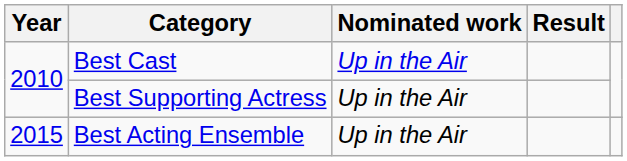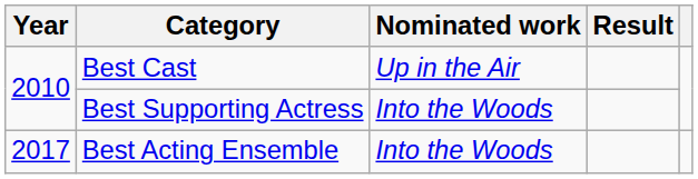 <table class="wikitable sortable">
 <tr>
 <th>Year</th>
 <th>Category</th>
 <th>Nominated work</th>
 <th>Result</th>
 <th class="unsortable"></th>
 </tr>
 <tr>
 <td rowspan="2"><a href='#'>2010</a></td>
 <td><a href='#'>Best Cast</a></td>
 <td><em><a href='#'>Up in the Air</a></em></td>
 <td></td>
 <td rowspan="2" style="text-align: center;"></td>
 </tr>
 <tr>
 <td><a href='#'>Best Supporting Actress</a></td>
-<td><em>Up in the Air</em></td>
+<td><em><a href='#'>Into the Woods</a></em></td>
 <td></td>
 </tr>
 <tr>
-<td><a href='#'>2015</a></td>
+<td><a href='#'>2017</a></td>
 <td><a href='#'>Best Acting Ensemble</a></td>
-<td><em>Up in the Air</em></td>
+<td><em><a href='#'>Into the Woods</a></em></td>
 <td></td>
 <td style="text-align: center;"></td>
 </tr>
 </table>
